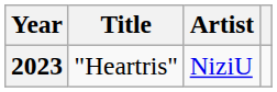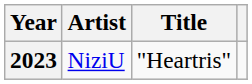 <table class="wikitable plainrowheaders">
 <tr>
 <th scope="col">Year</th>
+<th scope="col">Artist</th>
 <th scope="col">Title</th>
-<th scope="col">Artist</th>
 <th scope="col"></th>
 </tr>
 <tr>
 <th scope="row">2023</th>
+<td><a href='#'>NiziU</a></td>
 <td>"Heartris"</td>
-<td><a href='#'>NiziU</a></td>
 <td style="text-align:center"></td>
 </tr>
 </table>
